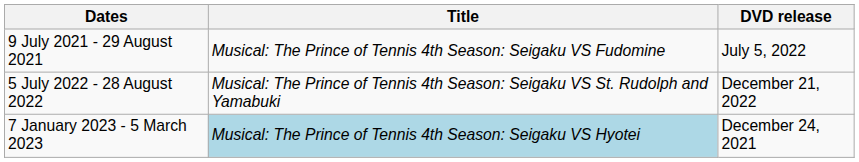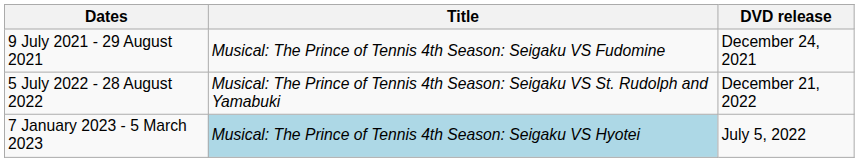 <table class="wikitable">
 <tr>
 <th>Dates</th>
 <th>Title</th>
 <th>DVD release</th>
 </tr>
 <tr>
 <td>9 July 2021 - 29 August 2021</td>
 <td><em>Musical: The Prince of Tennis 4th Season: Seigaku VS Fudomine</em></td>
-<td>July 5, 2022</td>
+<td>December 24, 2021</td>
 </tr>
 <tr>
 <td>5 July 2022 - 28 August 2022</td>
 <td><em>Musical: The Prince of Tennis 4th Season: Seigaku VS St. Rudolph and Yamabuki</em></td>
 <td>December 21, 2022</td>
 </tr>
 <tr>
 <td>7 January 2023 - 5 March 2023</td>
 <td style="background: lightblue;"><em>Musical: The Prince of Tennis 4th Season: Seigaku VS Hyotei</em></td>
-<td>December 24, 2021</td>
+<td>July 5, 2022</td>
 </tr>
 </table>
